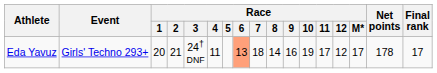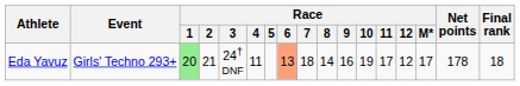 <table class="wikitable" style="text-align:center;font-size:90%">
 <tr>
 <th rowspan=2>Athlete</th>
 <th rowspan=2>Event</th>
 <th colspan=13>Race</th>
 <th rowspan=2>Net<br>points</th>
 <th rowspan=2>Final <br>rank</th>
 </tr>
 <tr style="font-size:95%">
 <th>1</th>
 <th>2</th>
 <th>3</th>
 <th>4</th>
 <th>5</th>
 <th>6</th>
 <th>7</th>
 <th>8</th>
 <th>9</th>
 <th>10</th>
 <th>11</th>
 <th>12</th>
 <th>M*</th>
 </tr>
 <tr>
 <td align=left><a href='#'>Eda Yavuz</a></td>
 <td align=left><a href='#'>Girls' Techno 293+</a></td>
-<td>20</td>
+<td style="background: lightgreen;">20</td>
 <td>21</td>
 <td>24<sup>†</sup><br><small>DNF</small></td>
 <td>11</td>
 <td></td>
 <td style="background: lightsalmon;">13</td>
 <td>18</td>
 <td>14</td>
 <td>16</td>
 <td>19</td>
 <td>17</td>
 <td>12</td>
 <td>17</td>
 <td>178</td>
-<td>17</td>
+<td>18</td>
 </tr>
 </table>
